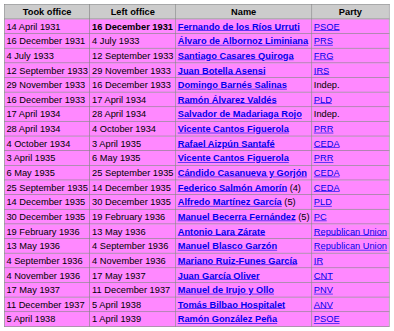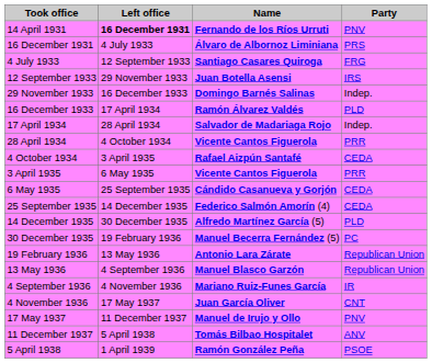 <table bgcolor="#f7f8ff" cellpadding="3" cellspacing="0" border="1" style="font-size: 95%; border: gray solid 1px; border-collapse: collapse;">
 <tr bgcolor="#CCCCCC">
 <th align="center">Took office</th>
 <th align="center">Left office</th>
 <th align="center">Name</th>
 <th align="center">Party</th>
 </tr>
 <tr bgcolor="#ff88ff">
 <td>14 April 1931</td>
 <td><strong>16 December 1931</strong></td>
 <td><strong><a href='#'> Fernando de los Ríos Urruti</a></strong></td>
-<td><a href='#'>PSOE</a></td>
+<td><a href='#'>PNV</a></td>
 </tr>
 <tr bgcolor="#ff88ff">
 <td>16 December 1931</td>
 <td>4 July 1933</td>
 <td><strong><a href='#'>Álvaro de Albornoz Liminiana</a></strong></td>
 <td><a href='#'>PRS</a></td>
 </tr>
 <tr bgcolor="#ff88ff">
 <td>4 July 1933</td>
 <td>12 September 1933</td>
 <td><strong><a href='#'>Santiago Casares Quiroga</a></strong></td>
 <td><a href='#'>FRG</a></td>
 </tr>
 <tr bgcolor="#ff88ff">
 <td>12 September 1933</td>
 <td>29 November 1933</td>
 <td><strong><a href='#'>Juan Botella Asensi</a></strong></td>
 <td><a href='#'>IRS</a></td>
 </tr>
 <tr bgcolor="#ff88ff">
 <td>29 November 1933</td>
 <td>16 December 1933</td>
 <td><strong><a href='#'>Domingo Barnés Salinas</a></strong></td>
 <td>Indep.</td>
 </tr>
 <tr bgcolor="#ff88ff">
 <td>16 December 1933</td>
 <td>17 April 1934</td>
 <td><strong><a href='#'>Ramón Álvarez Valdés</a></strong></td>
 <td><a href='#'>PLD</a></td>
 </tr>
 <tr bgcolor="#ff88ff">
 <td>17 April 1934</td>
 <td>28 April 1934</td>
 <td><strong><a href='#'>Salvador de Madariaga Rojo</a></strong></td>
 <td>Indep.</td>
 </tr>
 <tr bgcolor="#ff88ff">
 <td>28 April 1934</td>
 <td>4 October 1934</td>
 <td><strong><a href='#'>Vicente Cantos Figuerola</a></strong></td>
 <td><a href='#'>PRR</a></td>
 </tr>
 <tr bgcolor="#ff88ff">
 <td>4 October 1934</td>
 <td>3 April 1935</td>
 <td><strong><a href='#'>Rafael Aizpún Santafé</a></strong></td>
 <td><a href='#'>CEDA</a></td>
 </tr>
 <tr bgcolor="#ff88ff">
 <td>3 April 1935</td>
 <td>6 May 1935</td>
 <td><strong><a href='#'>Vicente Cantos Figuerola</a></strong></td>
 <td><a href='#'>PRR</a></td>
 </tr>
 <tr bgcolor="#ff88ff">
 <td>6 May 1935</td>
 <td>25 September 1935</td>
 <td><strong><a href='#'>Cándido Casanueva y Gorjón</a></strong></td>
 <td><a href='#'>CEDA</a></td>
 </tr>
 <tr bgcolor="#ff88ff">
 <td>25 September 1935</td>
 <td>14 December 1935</td>
 <td><strong><a href='#'>Federico Salmón Amorín</a></strong> (4)</td>
 <td><a href='#'>CEDA</a></td>
 </tr>
 <tr bgcolor="#ff88ff">
 <td>14 December 1935</td>
 <td>30 December 1935</td>
 <td><strong><a href='#'>Alfredo Martínez García</a></strong> (5)</td>
 <td><a href='#'>PLD</a></td>
 </tr>
 <tr bgcolor="#ff88ff">
 <td>30 December 1935</td>
 <td>19 February 1936</td>
 <td><strong><a href='#'>Manuel Becerra Fernández</a></strong> (5)</td>
 <td><a href='#'>PC</a></td>
 </tr>
 <tr bgcolor="#ff88ff">
 <td>19 February 1936</td>
 <td>13 May 1936</td>
 <td><strong><a href='#'>Antonio Lara Zárate</a></strong></td>
 <td><a href='#'>Republican Union</a></td>
 </tr>
 <tr bgcolor="#ff88ff">
 <td>13 May 1936</td>
 <td>4 September 1936</td>
 <td><strong><a href='#'>Manuel Blasco Garzón</a></strong></td>
 <td><a href='#'>Republican Union</a></td>
 </tr>
 <tr bgcolor="#ff88ff">
 <td>4 September 1936</td>
 <td>4 November 1936</td>
 <td><strong><a href='#'>Mariano Ruiz-Funes García</a></strong></td>
 <td><a href='#'>IR</a></td>
 </tr>
 <tr bgcolor="#ff88ff">
 <td>4 November 1936</td>
 <td>17 May 1937</td>
 <td><strong><a href='#'>Juan García Oliver</a></strong></td>
 <td><a href='#'>CNT</a></td>
 </tr>
 <tr bgcolor="#ff88ff">
 <td>17 May 1937</td>
 <td>11 December 1937</td>
 <td><strong><a href='#'>Manuel de Irujo y Ollo</a></strong></td>
 <td><a href='#'>PNV</a></td>
 </tr>
 <tr bgcolor="#ff88ff">
 <td>11 December 1937</td>
 <td>5 April 1938</td>
 <td><strong><a href='#'>Tomás Bilbao Hospitalet</a></strong></td>
 <td><a href='#'>ANV</a></td>
 </tr>
 <tr bgcolor="#ff88ff">
 <td>5 April 1938</td>
 <td>1 April 1939</td>
 <td><strong><a href='#'>Ramón González Peña</a></strong></td>
 <td><a href='#'>PSOE</a></td>
 </tr>
 </table>
